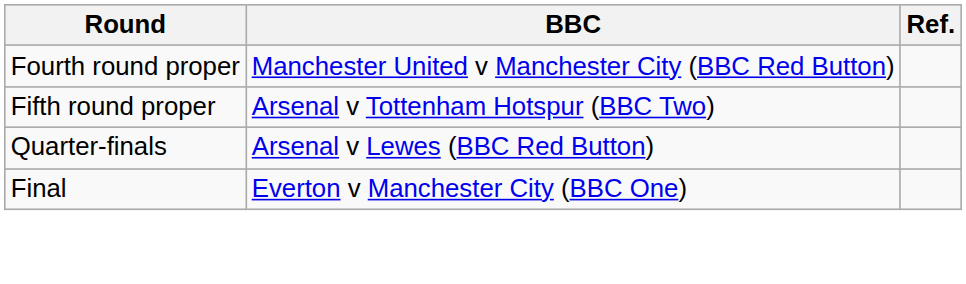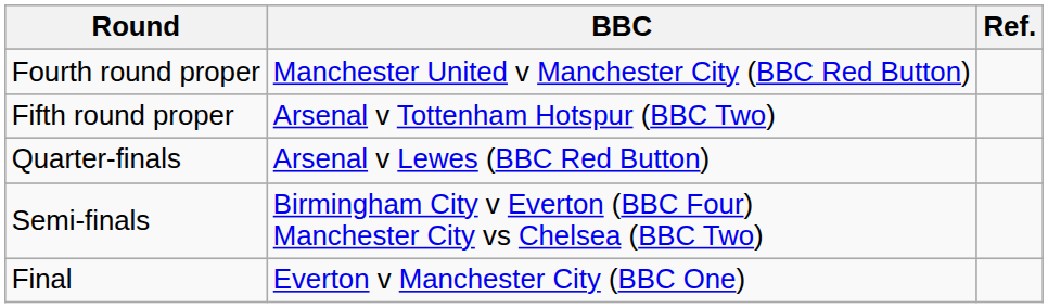 <table class="wikitable">
 <tr>
 <th>Round</th>
 <th>BBC</th>
 <th>Ref.</th>
 </tr>
 <tr>
 <td>Fourth round proper</td>
 <td><a href='#'>Manchester United</a> v <a href='#'>Manchester City</a> (<a href='#'>BBC Red Button</a>)</td>
 <td></td>
 </tr>
 <tr>
 <td>Fifth round proper</td>
 <td><a href='#'>Arsenal</a> v <a href='#'>Tottenham Hotspur</a> (<a href='#'>BBC Two</a>)</td>
 <td></td>
 </tr>
 <tr>
 <td>Quarter-finals</td>
 <td><a href='#'>Arsenal</a> v <a href='#'>Lewes</a> (<a href='#'>BBC Red Button</a>)</td>
 <td></td>
 </tr>
 <tr>
+<td>Semi-finals</td>
+<td><a href='#'>Birmingham City</a> v <a href='#'>Everton</a> (<a href='#'>BBC Four</a>)<br><a href='#'>Manchester City</a> vs <a href='#'>Chelsea</a> (<a href='#'>BBC Two</a>)</td>
+<td></td>
+</tr>
+<tr>
 <td>Final</td>
 <td><a href='#'>Everton</a> v <a href='#'>Manchester City</a> (<a href='#'>BBC One</a>)</td>
 <td></td>
 </tr>
 </table>
